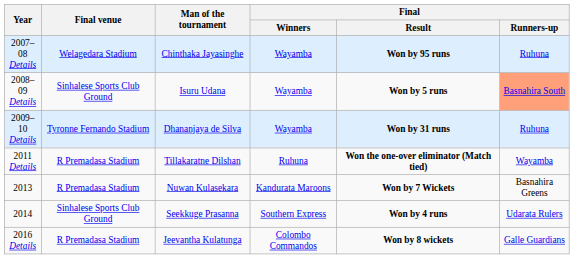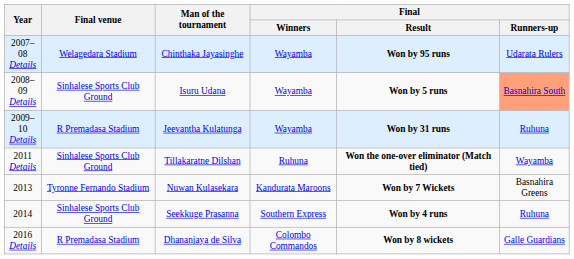 <table class="wikitable" style="font-size:90%; text-align: center;">
 <tr>
 <th rowspan=2>Year</th>
 <th rowspan=2>Final venue</th>
 <th rowspan=2>Man of the tournament</th>
 <th colspan=3>Final</th>
 </tr>
 <tr>
 <th>Winners</th>
 <th>Result</th>
 <th>Runners-up</th>
 </tr>
 <tr style="background:#def;">
 <td>2007–08<br><em><a href='#'>Details</a></em></td>
 <td><a href='#'>Welagedara Stadium</a></td>
 <td><a href='#'>Chinthaka Jayasinghe</a></td>
 <td><a href='#'>Wayamba</a><br></td>
 <td><strong>Won by 95 runs</strong><br></td>
-<td><a href='#'>Ruhuna</a><br></td>
+<td><a href='#'>Udarata Rulers</a><br></td>
 </tr>
 <tr>
 <td>2008–09<br><em><a href='#'>Details</a></em></td>
 <td><a href='#'>Sinhalese Sports Club Ground</a></td>
 <td><a href='#'>Isuru Udana</a></td>
 <td><a href='#'>Wayamba</a><br></td>
 <td><strong>Won by 5 runs</strong><br></td>
 <td style="background: lightsalmon;"><a href='#'>Basnahira South</a><br></td>
 </tr>
 <tr style="background:#def;">
 <td>2009–10<br><em><a href='#'>Details</a></em></td>
-<td><a href='#'>Tyronne Fernando Stadium</a></td>
-<td><a href='#'>Dhananjaya de Silva</a></td>
+<td><a href='#'>R Premadasa Stadium</a></td>
+<td><a href='#'>Jeevantha Kulatunga</a></td>
 <td><a href='#'>Wayamba</a><br></td>
 <td><strong>Won by 31 runs</strong><br></td>
 <td><a href='#'>Ruhuna</a><br></td>
 </tr>
 <tr>
 <td>2011<br><em><a href='#'>Details</a></em></td>
-<td><a href='#'>R Premadasa Stadium</a></td>
+<td><a href='#'>Sinhalese Sports Club Ground</a></td>
 <td><a href='#'>Tillakaratne Dilshan</a></td>
 <td><a href='#'>Ruhuna</a><br></td>
 <td><strong>Won the one-over eliminator (Match tied)</strong><br></td>
 <td><a href='#'>Wayamba</a><br></td>
 </tr>
 <tr>
 <td>2013<br><em></em></td>
-<td><a href='#'>R Premadasa Stadium</a></td>
+<td><a href='#'>Tyronne Fernando Stadium</a></td>
 <td><a href='#'>Nuwan Kulasekara</a></td>
 <td><a href='#'>Kandurata Maroons</a><br></td>
 <td><strong>Won by 7 Wickets</strong><br></td>
 <td>Basnahira Greens<br></td>
 </tr>
 <tr>
 <td>2014<br><em></em></td>
 <td><a href='#'>Sinhalese Sports Club Ground</a></td>
 <td><a href='#'>Seekkuge Prasanna</a></td>
 <td><a href='#'>Southern Express</a><br></td>
 <td><strong>Won by 4 runs</strong><br></td>
-<td><a href='#'>Udarata Rulers</a><br></td>
+<td><a href='#'>Ruhuna</a><br></td>
 </tr>
 <tr>
 <td>2016<br><em><a href='#'>Details</a></em></td>
 <td><a href='#'>R Premadasa Stadium</a></td>
-<td><a href='#'>Jeevantha Kulatunga</a></td>
+<td><a href='#'>Dhananjaya de Silva</a></td>
 <td><a href='#'>Colombo Commandos</a><br></td>
 <td><strong>Won by 8 wickets</strong><br></td>
 <td><a href='#'>Galle Guardians</a><br></td>
 </tr>
 </table>
